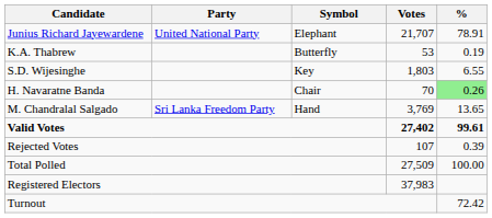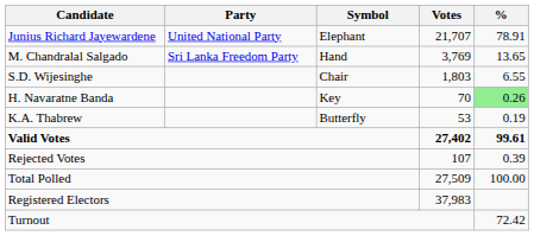 <table class="wikitable" border="1" style="text-align:right;">
 <tr>
 <th align=left width="190">Candidate</th>
 <th align=left width="180">Party</th>
 <th align=left width="120">Symbol</th>
 <th align=left width="60">Votes</th>
 <th align=left width="60">%</th>
 </tr>
 <tr>
 <td align=left><a href='#'>Junius Richard Jayewardene</a></td>
 <td align=left><a href='#'>United National Party</a></td>
 <td align=left>Elephant</td>
 <td align=right>21,707</td>
 <td align=right>78.91</td>
 </tr>
 <tr>
-<td align=left>K.A. Thabrew</td>
-<td></td>
-<td align=left>Butterfly</td>
-<td align=right>53</td>
-<td align=right>0.19</td>
+<td align=left>M. Chandralal Salgado</td>
+<td align=left><a href='#'>Sri Lanka Freedom Party</a></td>
+<td align=left>Hand</td>
+<td align=right>3,769</td>
+<td align=right>13.65</td>
 </tr>
 <tr>
 <td align=left>S.D. Wijesinghe</td>
 <td></td>
-<td align=left>Key</td>
+<td align=left>Chair</td>
 <td align=right>1,803</td>
 <td align=right>6.55</td>
 </tr>
 <tr>
 <td align=left>H. Navaratne Banda</td>
 <td></td>
-<td align=left>Chair</td>
+<td align=left>Key</td>
 <td align=right>70</td>
 <td align=right style="background: lightgreen;">0.26</td>
 </tr>
 <tr>
-<td align=left>M. Chandralal Salgado</td>
-<td align=left><a href='#'>Sri Lanka Freedom Party</a></td>
-<td align=left>Hand</td>
-<td align=right>3,769</td>
-<td align=right>13.65</td>
+<td align=left>K.A. Thabrew</td>
+<td></td>
+<td align=left>Butterfly</td>
+<td align=right>53</td>
+<td align=right>0.19</td>
 </tr>
 <tr>
 <td align=left colspan=3><strong>Valid Votes</strong></td>
 <td><strong>27,402</strong></td>
 <td><strong>99.61</strong></td>
 </tr>
 <tr>
 <td align=left colspan=3>Rejected Votes</td>
 <td align=right>107</td>
 <td align=right>0.39</td>
 </tr>
 <tr>
 <td align=left colspan=3>Total Polled</td>
 <td align=right>27,509</td>
 <td align=right>100.00</td>
 </tr>
 <tr>
 <td align=left colspan=3>Registered Electors</td>
 <td align=right>37,983</td>
 <td></td>
 </tr>
 <tr>
 <td align=left colspan=4>Turnout</td>
 <td align=right>72.42</td>
 </tr>
 </table>
